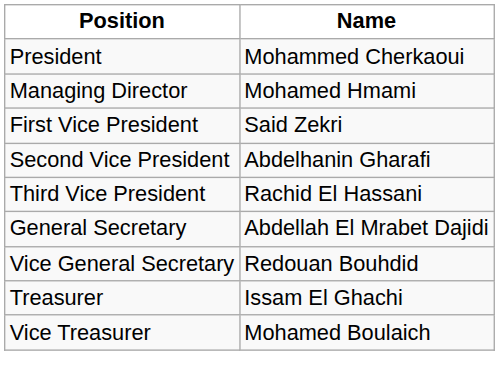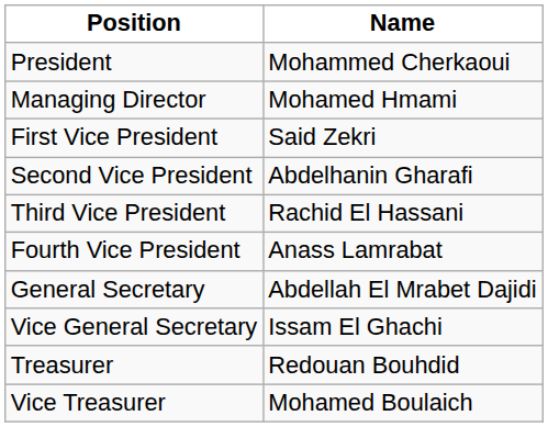 <table class="wikitable">
 <tr>
 <th style="color:black; background:#FFFFFF;">Position</th>
 <th style="color:black; background:#FFFFFF;">Name</th>
 </tr>
 <tr>
 <td>President</td>
 <td>Mohammed Cherkaoui</td>
 </tr>
 <tr>
 <td>Managing Director</td>
 <td>Mohamed Hmami</td>
 </tr>
 <tr>
 <td>First Vice President</td>
 <td>Said Zekri</td>
 </tr>
 <tr>
 <td>Second Vice President</td>
 <td>Abdelhanin Gharafi</td>
 </tr>
 <tr>
 <td>Third Vice President</td>
 <td>Rachid El Hassani</td>
 </tr>
 <tr>
+<td>Fourth Vice President</td>
+<td>Anass Lamrabat</td>
+</tr>
+<tr>
 <td>General Secretary</td>
 <td>Abdellah El Mrabet Dajidi</td>
 </tr>
 <tr>
 <td>Vice General Secretary</td>
-<td>Redouan Bouhdid</td>
+<td>Issam El Ghachi</td>
 </tr>
 <tr>
 <td>Treasurer</td>
-<td>Issam El Ghachi</td>
+<td>Redouan Bouhdid</td>
 </tr>
 <tr>
 <td>Vice Treasurer</td>
 <td>Mohamed Boulaich</td>
 </tr>
 </table>
